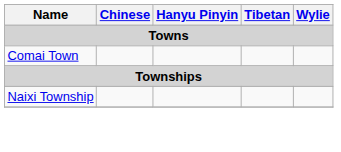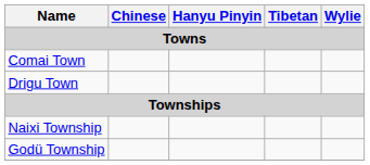 <table class="wikitable"  style="font-size:90%;" align=center>
 <tr>
 <th>Name</th>
 <th><a href='#'>Chinese</a></th>
 <th><a href='#'>Hanyu Pinyin</a></th>
 <th><a href='#'>Tibetan</a></th>
 <th><a href='#'>Wylie</a></th>
 </tr>
 <tr --------->
 <td colspan="5"  style="text-align:center; background:#d3d3d3;"><strong>Towns</strong></td>
 </tr>
 <tr --------->
 <td><a href='#'>Comai Town</a></td>
 <td></td>
 <td></td>
 <td></td>
 <td></td>
 </tr>
+<tr>
+<td><a href='#'>Drigu Town</a></td>
+<td></td>
+<td></td>
+<td></td>
+<td></td>
+</tr>
 <tr --------->
 <td colspan="5"  style="text-align:center; background:#d3d3d3;"><strong>Townships</strong></td>
 </tr>
 <tr --------->
 <td><a href='#'>Naixi Township</a></td>
 <td></td>
 <td></td>
 <td></td>
 <td></td>
 </tr>
 <tr>
+<td><a href='#'>Godü Township</a></td>
+<td></td>
+<td></td>
+<td></td>
+<td></td>
+</tr>
+<tr>
 </tr>
 </table>
